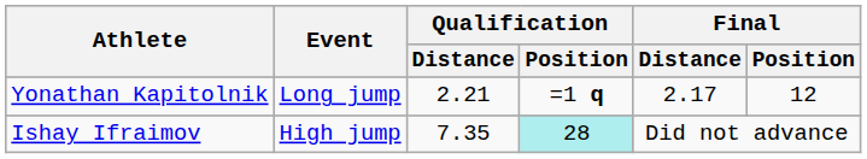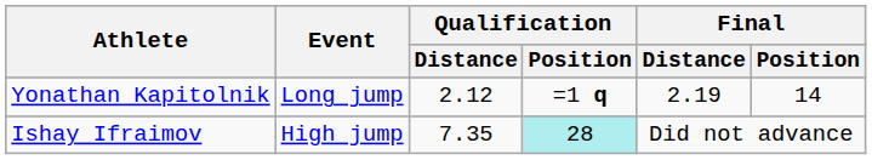 <table class="wikitable" style="font-size:90%; text-align:center;">
 <tr>
 <th rowspan=2>Athlete</th>
 <th rowspan=2>Event</th>
 <th colspan=2>Qualification</th>
 <th colspan=2>Final</th>
 </tr>
 <tr style=font-size:95%>
 <th>Distance</th>
 <th>Position</th>
 <th>Distance</th>
 <th>Position</th>
 </tr>
 <tr>
 <td align=left><a href='#'>Yonathan Kapitolnik</a></td>
 <td align=left><a href='#'>Long jump</a></td>
-<td>2.21</td>
+<td>2.12</td>
 <td>=1 <strong>q</strong></td>
-<td>2.17</td>
-<td>12</td>
+<td>2.19</td>
+<td>14</td>
 </tr>
 <tr>
 <td align=left><a href='#'>Ishay Ifraimov</a></td>
 <td align=left><a href='#'>High jump</a></td>
 <td>7.35</td>
 <td style="background: paleturquoise;">28</td>
 <td colspan=2>Did not advance</td>
 </tr>
 </table>
